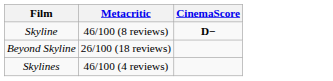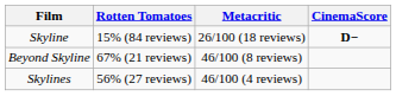 <table class="wikitable sortable" border="1" style="text-align: center;">
 <tr>
 <th>Film</th>
+<th><a href='#'>Rotten Tomatoes</a></th>
 <th><a href='#'>Metacritic</a></th>
 <th><a href='#'>CinemaScore</a></th>
 </tr>
 <tr>
 <td><em>Skyline</em></td>
-<td>46/100 (8 reviews)</td>
+<td>15% (84 reviews)</td>
+<td>26/100 (18 reviews)</td>
 <td><strong>D−</strong></td>
 </tr>
 <tr>
 <td><em>Beyond Skyline</em></td>
-<td>26/100 (18 reviews)</td>
+<td>67% (21 reviews)</td>
+<td>46/100 (8 reviews)</td>
 <td></td>
 </tr>
 <tr>
 <td><em>Skylines</em></td>
+<td>56% (27 reviews)</td>
 <td>46/100 (4 reviews)</td>
 <td></td>
 </tr>
 </table>
